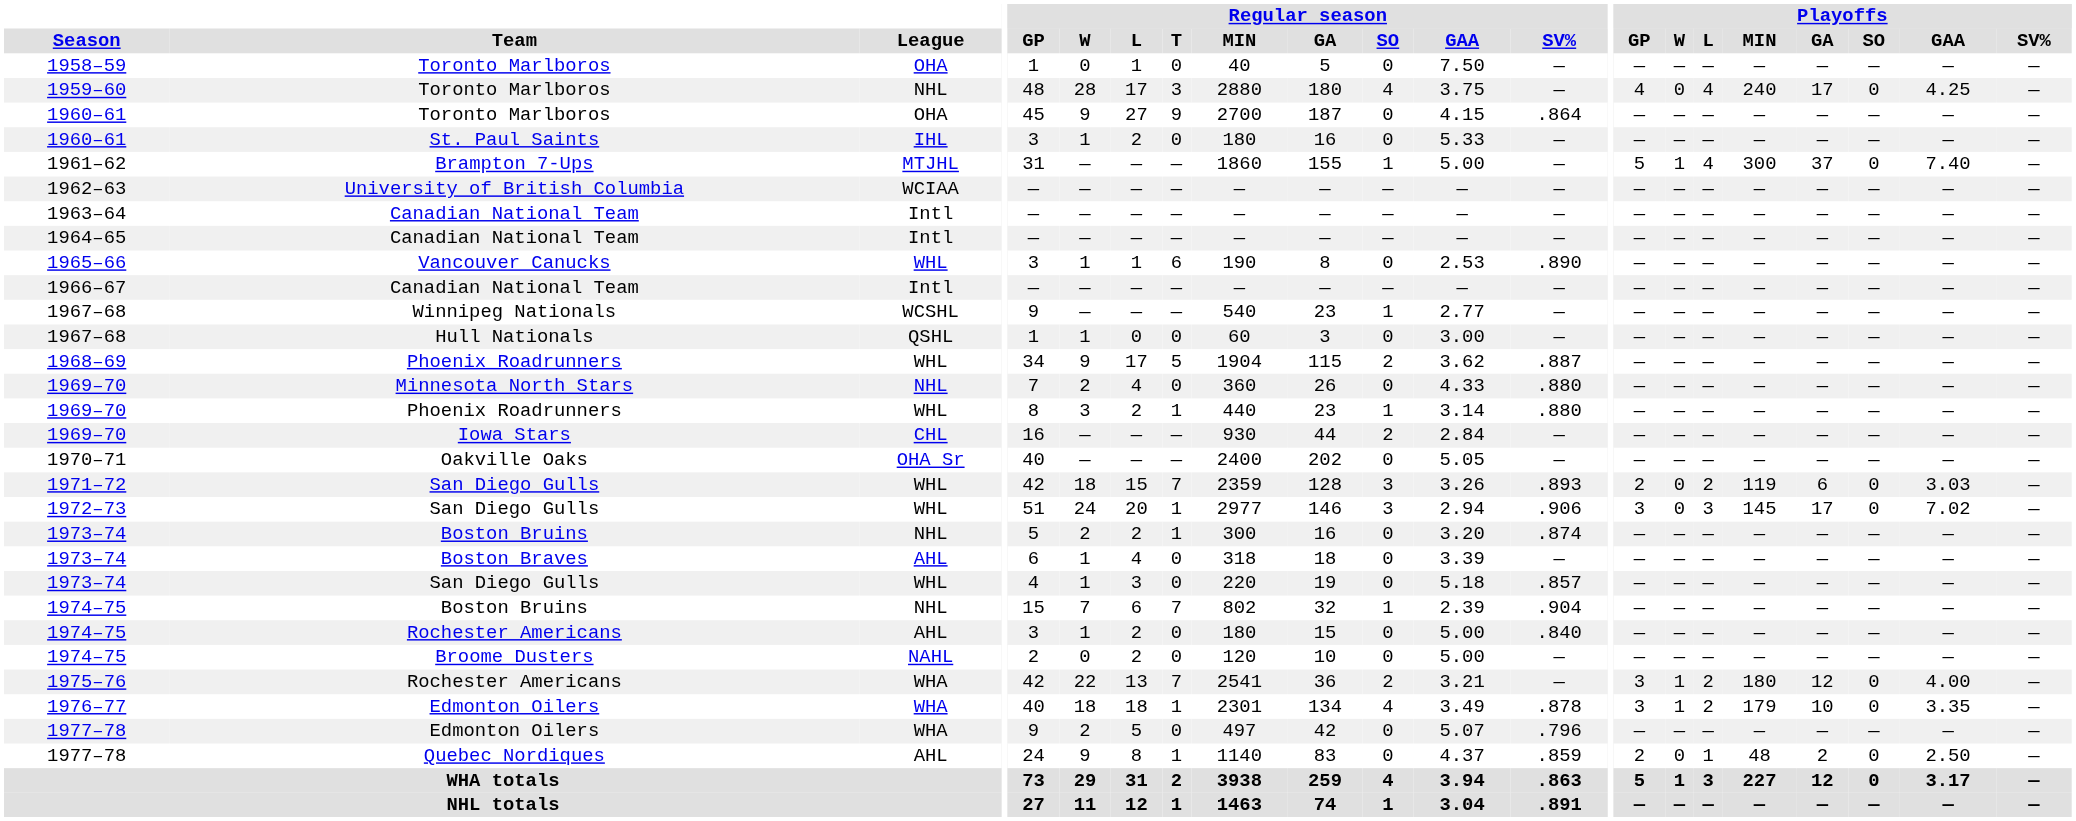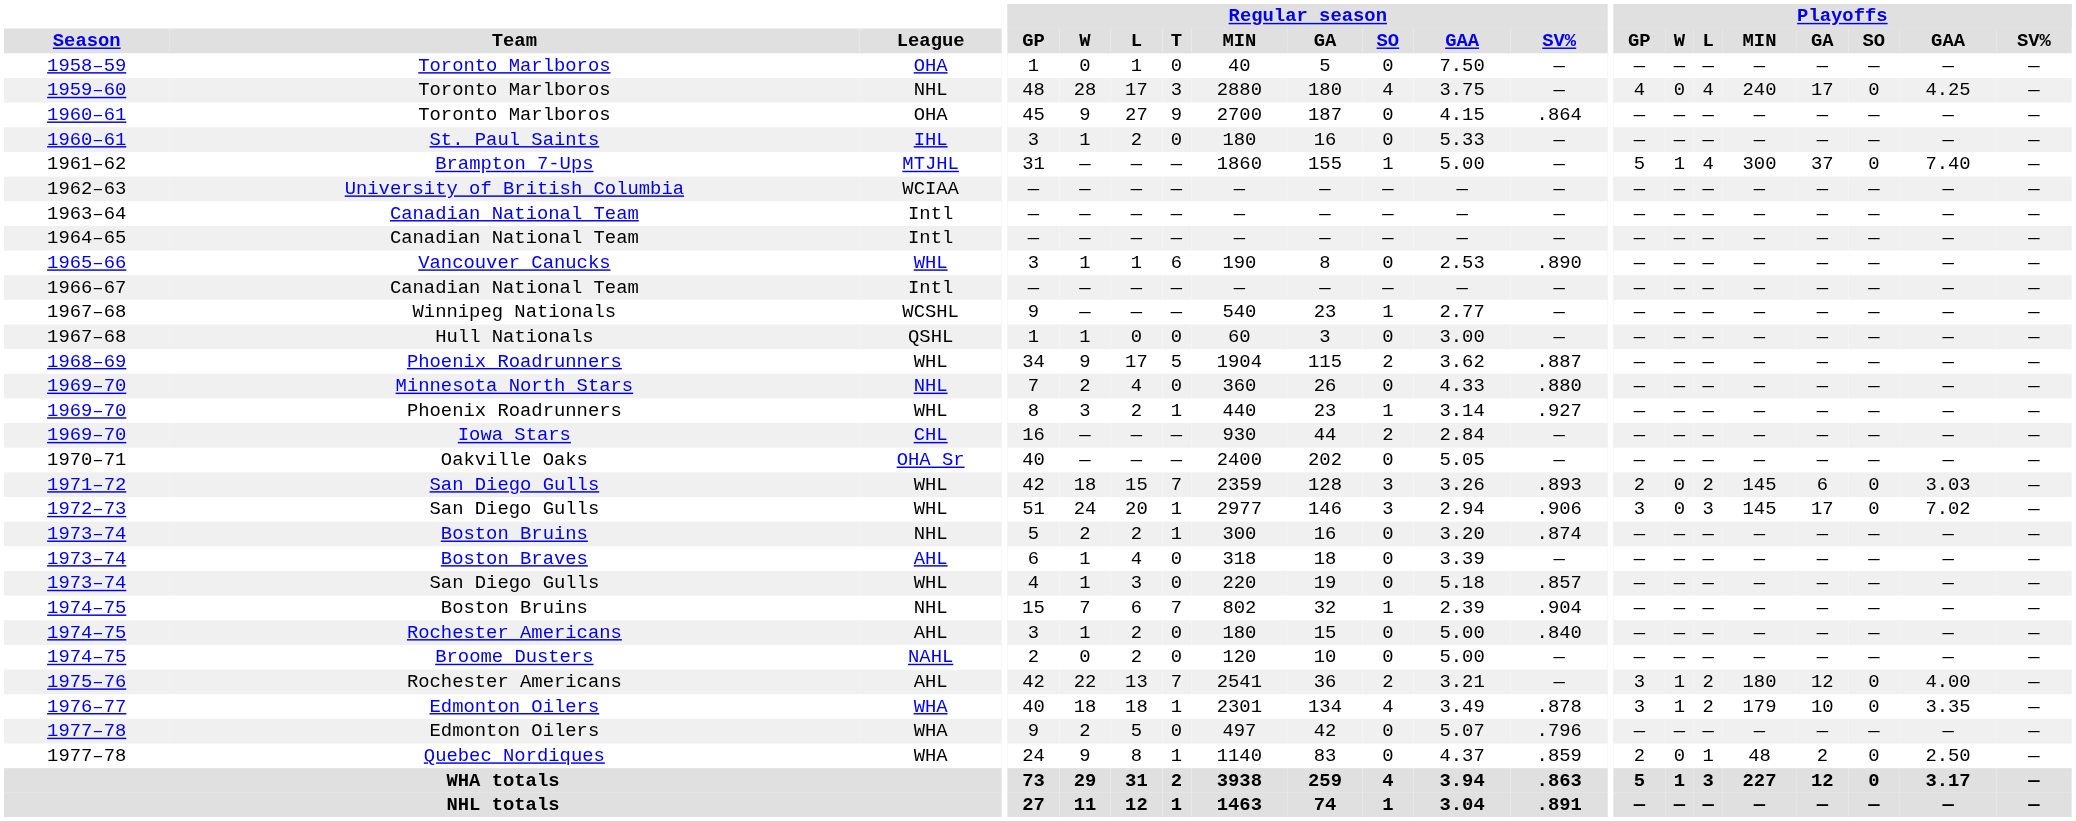 <table border="0" cellpadding="1" cellspacing="0" style="width:90%; text-align:center;">
 <tr bgcolor="#e0e0e0">
 <th colspan="3" bgcolor="#ffffff"></th>
 <th rowspan="99" bgcolor="#ffffff"></th>
 <th colspan="9" bgcolor="#e0e0e0"><a href='#'>Regular season</a></th>
 <th rowspan="99" bgcolor="#ffffff"></th>
 <th colspan="8" bgcolor="#e0e0e0"><a href='#'>Playoffs</a></th>
 </tr>
 <tr bgcolor="#e0e0e0">
 <th><a href='#'>Season</a></th>
 <th>Team</th>
 <th>League</th>
 <th>GP</th>
 <th>W</th>
 <th>L</th>
 <th>T</th>
 <th>MIN</th>
 <th>GA</th>
 <th><a href='#'>SO</a></th>
 <th><a href='#'>GAA</a></th>
 <th><a href='#'>SV%</a></th>
 <th>GP</th>
 <th>W</th>
 <th>L</th>
 <th>MIN</th>
 <th>GA</th>
 <th>SO</th>
 <th>GAA</th>
 <th>SV%</th>
 </tr>
 <tr>
 <td><a href='#'>1958–59</a></td>
 <td><a href='#'>Toronto Marlboros</a></td>
 <td><a href='#'>OHA</a></td>
 <td>1</td>
 <td>0</td>
 <td>1</td>
 <td>0</td>
 <td>40</td>
 <td>5</td>
 <td>0</td>
 <td>7.50</td>
 <td>—</td>
 <td>—</td>
 <td>—</td>
 <td>—</td>
 <td>—</td>
 <td>—</td>
 <td>—</td>
 <td>—</td>
 <td>—</td>
 </tr>
 <tr bgcolor="#f0f0f0">
 <td><a href='#'>1959–60</a></td>
 <td>Toronto Marlboros</td>
 <td>NHL</td>
 <td>48</td>
 <td>28</td>
 <td>17</td>
 <td>3</td>
 <td>2880</td>
 <td>180</td>
 <td>4</td>
 <td>3.75</td>
 <td>—</td>
 <td>4</td>
 <td>0</td>
 <td>4</td>
 <td>240</td>
 <td>17</td>
 <td>0</td>
 <td>4.25</td>
 <td>—</td>
 </tr>
 <tr>
 <td><a href='#'>1960–61</a></td>
 <td>Toronto Marlboros</td>
 <td>OHA</td>
 <td>45</td>
 <td>9</td>
 <td>27</td>
 <td>9</td>
 <td>2700</td>
 <td>187</td>
 <td>0</td>
 <td>4.15</td>
 <td>.864</td>
 <td>—</td>
 <td>—</td>
 <td>—</td>
 <td>—</td>
 <td>—</td>
 <td>—</td>
 <td>—</td>
 <td>—</td>
 </tr>
 <tr bgcolor="#f0f0f0">
 <td><a href='#'>1960–61</a></td>
 <td><a href='#'>St. Paul Saints</a></td>
 <td><a href='#'>IHL</a></td>
 <td>3</td>
 <td>1</td>
 <td>2</td>
 <td>0</td>
 <td>180</td>
 <td>16</td>
 <td>0</td>
 <td>5.33</td>
 <td>—</td>
 <td>—</td>
 <td>—</td>
 <td>—</td>
 <td>—</td>
 <td>—</td>
 <td>—</td>
 <td>—</td>
 <td>—</td>
 </tr>
 <tr>
 <td>1961–62</td>
 <td><a href='#'>Brampton 7-Ups</a></td>
 <td><a href='#'>MTJHL</a></td>
 <td>31</td>
 <td>—</td>
 <td>—</td>
 <td>—</td>
 <td>1860</td>
 <td>155</td>
 <td>1</td>
 <td>5.00</td>
 <td>—</td>
 <td>5</td>
 <td>1</td>
 <td>4</td>
 <td>300</td>
 <td>37</td>
 <td>0</td>
 <td>7.40</td>
 <td>—</td>
 </tr>
 <tr bgcolor="#f0f0f0">
 <td>1962–63</td>
 <td><a href='#'>University of British Columbia</a></td>
 <td>WCIAA</td>
 <td>—</td>
 <td>—</td>
 <td>—</td>
 <td>—</td>
 <td>—</td>
 <td>—</td>
 <td>—</td>
 <td>—</td>
 <td>—</td>
 <td>—</td>
 <td>—</td>
 <td>—</td>
 <td>—</td>
 <td>—</td>
 <td>—</td>
 <td>—</td>
 <td>—</td>
 </tr>
 <tr>
 <td>1963–64</td>
 <td><a href='#'>Canadian National Team</a></td>
 <td>Intl</td>
 <td>—</td>
 <td>—</td>
 <td>—</td>
 <td>—</td>
 <td>—</td>
 <td>—</td>
 <td>—</td>
 <td>—</td>
 <td>—</td>
 <td>—</td>
 <td>—</td>
 <td>—</td>
 <td>—</td>
 <td>—</td>
 <td>—</td>
 <td>—</td>
 <td>—</td>
 </tr>
 <tr bgcolor="#f0f0f0">
 <td>1964–65</td>
 <td>Canadian National Team</td>
 <td>Intl</td>
 <td>—</td>
 <td>—</td>
 <td>—</td>
 <td>—</td>
 <td>—</td>
 <td>—</td>
 <td>—</td>
 <td>—</td>
 <td>—</td>
 <td>—</td>
 <td>—</td>
 <td>—</td>
 <td>—</td>
 <td>—</td>
 <td>—</td>
 <td>—</td>
 <td>—</td>
 </tr>
 <tr>
 <td><a href='#'>1965–66</a></td>
 <td><a href='#'>Vancouver Canucks</a></td>
 <td><a href='#'>WHL</a></td>
 <td>3</td>
 <td>1</td>
 <td>1</td>
 <td>6</td>
 <td>190</td>
 <td>8</td>
 <td>0</td>
 <td>2.53</td>
 <td>.890</td>
 <td>—</td>
 <td>—</td>
 <td>—</td>
 <td>—</td>
 <td>—</td>
 <td>—</td>
 <td>—</td>
 <td>—</td>
 </tr>
 <tr bgcolor="#f0f0f0">
 <td>1966–67</td>
 <td>Canadian National Team</td>
 <td>Intl</td>
 <td>—</td>
 <td>—</td>
 <td>—</td>
 <td>—</td>
 <td>—</td>
 <td>—</td>
 <td>—</td>
 <td>—</td>
 <td>—</td>
 <td>—</td>
 <td>—</td>
 <td>—</td>
 <td>—</td>
 <td>—</td>
 <td>—</td>
 <td>—</td>
 <td>—</td>
 </tr>
 <tr>
 <td>1967–68</td>
 <td>Winnipeg Nationals</td>
 <td>WCSHL</td>
 <td>9</td>
 <td>—</td>
 <td>—</td>
 <td>—</td>
 <td>540</td>
 <td>23</td>
 <td>1</td>
 <td>2.77</td>
 <td>—</td>
 <td>—</td>
 <td>—</td>
 <td>—</td>
 <td>—</td>
 <td>—</td>
 <td>—</td>
 <td>—</td>
 <td>—</td>
 </tr>
 <tr bgcolor="#f0f0f0">
 <td>1967–68</td>
 <td>Hull Nationals</td>
 <td>QSHL</td>
 <td>1</td>
 <td>1</td>
 <td>0</td>
 <td>0</td>
 <td>60</td>
 <td>3</td>
 <td>0</td>
 <td>3.00</td>
 <td>—</td>
 <td>—</td>
 <td>—</td>
 <td>—</td>
 <td>—</td>
 <td>—</td>
 <td>—</td>
 <td>—</td>
 <td>—</td>
 </tr>
 <tr>
 <td><a href='#'>1968–69</a></td>
 <td><a href='#'>Phoenix Roadrunners</a></td>
 <td>WHL</td>
 <td>34</td>
 <td>9</td>
 <td>17</td>
 <td>5</td>
 <td>1904</td>
 <td>115</td>
 <td>2</td>
 <td>3.62</td>
 <td>.887</td>
 <td>—</td>
 <td>—</td>
 <td>—</td>
 <td>—</td>
 <td>—</td>
 <td>—</td>
 <td>—</td>
 <td>—</td>
 </tr>
 <tr bgcolor="#f0f0f0">
 <td><a href='#'>1969–70</a></td>
 <td><a href='#'>Minnesota North Stars</a></td>
 <td><a href='#'>NHL</a></td>
 <td>7</td>
 <td>2</td>
 <td>4</td>
 <td>0</td>
 <td>360</td>
 <td>26</td>
 <td>0</td>
 <td>4.33</td>
 <td>.880</td>
 <td>—</td>
 <td>—</td>
 <td>—</td>
 <td>—</td>
 <td>—</td>
 <td>—</td>
 <td>—</td>
 <td>—</td>
 </tr>
 <tr>
 <td><a href='#'>1969–70</a></td>
 <td>Phoenix Roadrunners</td>
 <td>WHL</td>
 <td>8</td>
 <td>3</td>
 <td>2</td>
 <td>1</td>
 <td>440</td>
 <td>23</td>
 <td>1</td>
 <td>3.14</td>
-<td>.880</td>
+<td>.927</td>
 <td>—</td>
 <td>—</td>
 <td>—</td>
 <td>—</td>
 <td>—</td>
 <td>—</td>
 <td>—</td>
 <td>—</td>
 </tr>
 <tr bgcolor="#f0f0f0">
 <td><a href='#'>1969–70</a></td>
 <td><a href='#'>Iowa Stars</a></td>
 <td><a href='#'>CHL</a></td>
 <td>16</td>
 <td>—</td>
 <td>—</td>
 <td>—</td>
 <td>930</td>
 <td>44</td>
 <td>2</td>
 <td>2.84</td>
 <td>—</td>
 <td>—</td>
 <td>—</td>
 <td>—</td>
 <td>—</td>
 <td>—</td>
 <td>—</td>
 <td>—</td>
 <td>—</td>
 </tr>
 <tr>
 <td>1970–71</td>
 <td>Oakville Oaks</td>
 <td><a href='#'>OHA Sr</a></td>
 <td>40</td>
 <td>—</td>
 <td>—</td>
 <td>—</td>
 <td>2400</td>
 <td>202</td>
 <td>0</td>
 <td>5.05</td>
 <td>—</td>
 <td>—</td>
 <td>—</td>
 <td>—</td>
 <td>—</td>
 <td>—</td>
 <td>—</td>
 <td>—</td>
 <td>—</td>
 </tr>
 <tr bgcolor="#f0f0f0">
 <td><a href='#'>1971–72</a></td>
 <td><a href='#'>San Diego Gulls</a></td>
 <td>WHL</td>
 <td>42</td>
 <td>18</td>
 <td>15</td>
 <td>7</td>
 <td>2359</td>
 <td>128</td>
 <td>3</td>
 <td>3.26</td>
 <td>.893</td>
 <td>2</td>
 <td>0</td>
 <td>2</td>
-<td>119</td>
+<td>145</td>
 <td>6</td>
 <td>0</td>
 <td>3.03</td>
 <td>—</td>
 </tr>
 <tr>
 <td><a href='#'>1972–73</a></td>
 <td>San Diego Gulls</td>
 <td>WHL</td>
 <td>51</td>
 <td>24</td>
 <td>20</td>
 <td>1</td>
 <td>2977</td>
 <td>146</td>
 <td>3</td>
 <td>2.94</td>
 <td>.906</td>
 <td>3</td>
 <td>0</td>
 <td>3</td>
 <td>145</td>
 <td>17</td>
 <td>0</td>
 <td>7.02</td>
 <td>—</td>
 </tr>
 <tr bgcolor="#f0f0f0">
 <td><a href='#'>1973–74</a></td>
 <td><a href='#'>Boston Bruins</a></td>
 <td>NHL</td>
 <td>5</td>
 <td>2</td>
 <td>2</td>
 <td>1</td>
 <td>300</td>
 <td>16</td>
 <td>0</td>
 <td>3.20</td>
 <td>.874</td>
 <td>—</td>
 <td>—</td>
 <td>—</td>
 <td>—</td>
 <td>—</td>
 <td>—</td>
 <td>—</td>
 <td>—</td>
 </tr>
 <tr>
 <td><a href='#'>1973–74</a></td>
 <td><a href='#'>Boston Braves</a></td>
 <td><a href='#'>AHL</a></td>
 <td>6</td>
 <td>1</td>
 <td>4</td>
 <td>0</td>
 <td>318</td>
 <td>18</td>
 <td>0</td>
 <td>3.39</td>
 <td>—</td>
 <td>—</td>
 <td>—</td>
 <td>—</td>
 <td>—</td>
 <td>—</td>
 <td>—</td>
 <td>—</td>
 <td>—</td>
 </tr>
 <tr bgcolor="#f0f0f0">
 <td><a href='#'>1973–74</a></td>
 <td>San Diego Gulls</td>
 <td>WHL</td>
 <td>4</td>
 <td>1</td>
 <td>3</td>
 <td>0</td>
 <td>220</td>
 <td>19</td>
 <td>0</td>
 <td>5.18</td>
 <td>.857</td>
 <td>—</td>
 <td>—</td>
 <td>—</td>
 <td>—</td>
 <td>—</td>
 <td>—</td>
 <td>—</td>
 <td>—</td>
 </tr>
 <tr>
 <td><a href='#'>1974–75</a></td>
 <td>Boston Bruins</td>
 <td>NHL</td>
 <td>15</td>
 <td>7</td>
 <td>6</td>
 <td>7</td>
 <td>802</td>
 <td>32</td>
 <td>1</td>
 <td>2.39</td>
 <td>.904</td>
 <td>—</td>
 <td>—</td>
 <td>—</td>
 <td>—</td>
 <td>—</td>
 <td>—</td>
 <td>—</td>
 <td>—</td>
 </tr>
 <tr bgcolor="#f0f0f0">
 <td><a href='#'>1974–75</a></td>
 <td><a href='#'>Rochester Americans</a></td>
 <td>AHL</td>
 <td>3</td>
 <td>1</td>
 <td>2</td>
 <td>0</td>
 <td>180</td>
 <td>15</td>
 <td>0</td>
 <td>5.00</td>
 <td>.840</td>
 <td>—</td>
 <td>—</td>
 <td>—</td>
 <td>—</td>
 <td>—</td>
 <td>—</td>
 <td>—</td>
 <td>—</td>
 </tr>
 <tr>
 <td><a href='#'>1974–75</a></td>
 <td><a href='#'>Broome Dusters</a></td>
 <td><a href='#'>NAHL</a></td>
 <td>2</td>
 <td>0</td>
 <td>2</td>
 <td>0</td>
 <td>120</td>
 <td>10</td>
 <td>0</td>
 <td>5.00</td>
 <td>—</td>
 <td>—</td>
 <td>—</td>
 <td>—</td>
 <td>—</td>
 <td>—</td>
 <td>—</td>
 <td>—</td>
 <td>—</td>
 </tr>
 <tr bgcolor="#f0f0f0">
 <td><a href='#'>1975–76</a></td>
 <td>Rochester Americans</td>
-<td>WHA</td>
+<td>AHL</td>
 <td>42</td>
 <td>22</td>
 <td>13</td>
 <td>7</td>
 <td>2541</td>
 <td>36</td>
 <td>2</td>
 <td>3.21</td>
 <td>—</td>
 <td>3</td>
 <td>1</td>
 <td>2</td>
 <td>180</td>
 <td>12</td>
 <td>0</td>
 <td>4.00</td>
 <td>—</td>
 </tr>
 <tr>
 <td><a href='#'>1976–77</a></td>
 <td><a href='#'>Edmonton Oilers</a></td>
 <td><a href='#'>WHA</a></td>
 <td>40</td>
 <td>18</td>
 <td>18</td>
 <td>1</td>
 <td>2301</td>
 <td>134</td>
 <td>4</td>
 <td>3.49</td>
 <td>.878</td>
 <td>3</td>
 <td>1</td>
 <td>2</td>
 <td>179</td>
 <td>10</td>
 <td>0</td>
 <td>3.35</td>
 <td>—</td>
 </tr>
 <tr bgcolor="#f0f0f0">
 <td><a href='#'>1977–78</a></td>
 <td>Edmonton Oilers</td>
 <td>WHA</td>
 <td>9</td>
 <td>2</td>
 <td>5</td>
 <td>0</td>
 <td>497</td>
 <td>42</td>
 <td>0</td>
 <td>5.07</td>
 <td>.796</td>
 <td>—</td>
 <td>—</td>
 <td>—</td>
 <td>—</td>
 <td>—</td>
 <td>—</td>
 <td>—</td>
 <td>—</td>
 </tr>
 <tr>
 <td>1977–78</td>
 <td><a href='#'>Quebec Nordiques</a></td>
-<td>AHL</td>
+<td>WHA</td>
 <td>24</td>
 <td>9</td>
 <td>8</td>
 <td>1</td>
 <td>1140</td>
 <td>83</td>
 <td>0</td>
 <td>4.37</td>
 <td>.859</td>
 <td>2</td>
 <td>0</td>
 <td>1</td>
 <td>48</td>
 <td>2</td>
 <td>0</td>
 <td>2.50</td>
 <td>—</td>
 </tr>
 <tr bgcolor="#e0e0e0">
 <th colspan=3>WHA totals</th>
 <th>73</th>
 <th>29</th>
 <th>31</th>
 <th>2</th>
 <th>3938</th>
 <th>259</th>
 <th>4</th>
 <th>3.94</th>
 <th>.863</th>
 <th>5</th>
 <th>1</th>
 <th>3</th>
 <th>227</th>
 <th>12</th>
 <th>0</th>
 <th>3.17</th>
 <th>—</th>
 </tr>
 <tr bgcolor="#e0e0e0">
 <th colspan=3>NHL totals</th>
 <th>27</th>
 <th>11</th>
 <th>12</th>
 <th>1</th>
 <th>1463</th>
 <th>74</th>
 <th>1</th>
 <th>3.04</th>
 <th>.891</th>
 <th>—</th>
 <th>—</th>
 <th>—</th>
 <th>—</th>
 <th>—</th>
 <th>—</th>
 <th>—</th>
 <th>—</th>
 </tr>
 </table>
